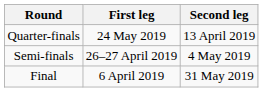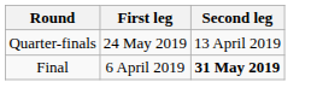 <table class="wikitable" style="text-align:center">
 <tr>
 <th>Round</th>
 <th>First leg</th>
 <th>Second leg</th>
 </tr>
 <tr>
 <td>Quarter-finals</td>
 <td>24 May 2019</td>
 <td>13 April 2019</td>
 </tr>
 <tr>
-<td>Semi-finals</td>
-<td>26–27 April 2019</td>
-<td>4 May 2019</td>
-</tr>
-<tr>
 <td>Final</td>
 <td>6 April 2019</td>
-<td>31 May 2019</td>
+<td><strong>31 May 2019</strong></td>
 </tr>
 </table>
